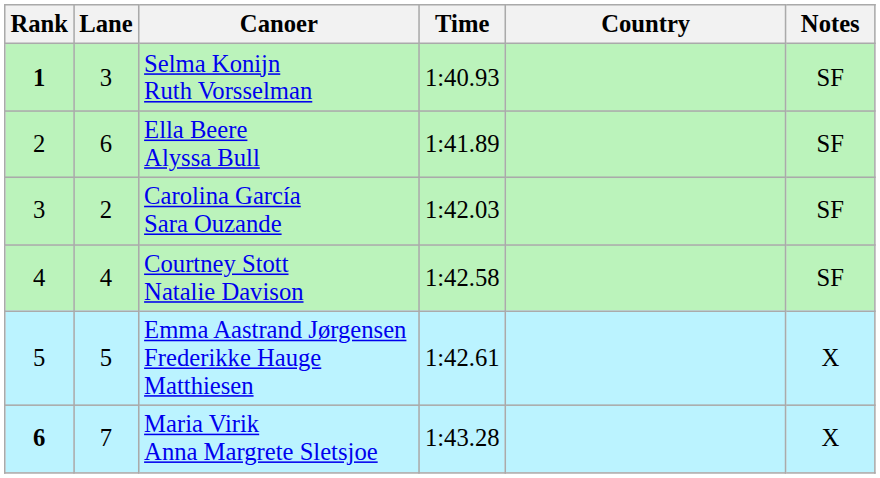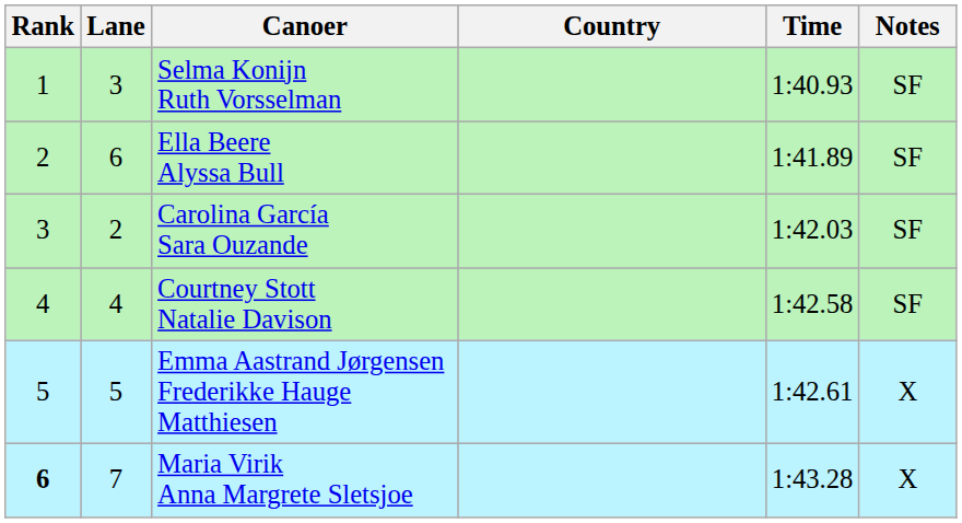 <table class="wikitable sortable" style="text-align:center;">
 <tr>
 <th width="30">Rank</th>
 <th width="30">Lane</th>
 <th width="175">Canoer</th>
+<th width="175">Country</th>
 <th width="30">Time</th>
-<th width="175">Country</th>
 <th width="50">Notes</th>
 </tr>
 <tr bgcolor=bbf3bb>
-<td><strong>1</strong></td>
+<td>1</td>
 <td>3</td>
 <td align="left"><a href='#'>Selma Konijn</a><br><a href='#'>Ruth Vorsselman</a></td>
+<td align="left"></td>
 <td>1:40.93</td>
-<td align="left"></td>
 <td>SF</td>
 </tr>
 <tr bgcolor=bbf3bb>
 <td>2</td>
 <td>6</td>
 <td align="left"><a href='#'>Ella Beere</a><br><a href='#'>Alyssa Bull</a></td>
+<td align="left"></td>
 <td>1:41.89</td>
-<td align="left"></td>
 <td>SF</td>
 </tr>
 <tr bgcolor=bbf3bb>
 <td>3</td>
 <td>2</td>
 <td align="left"><a href='#'>Carolina García</a><br><a href='#'>Sara Ouzande</a></td>
+<td align="left"></td>
 <td>1:42.03</td>
-<td align="left"></td>
 <td>SF</td>
 </tr>
 <tr bgcolor=bbf3bb>
 <td>4</td>
 <td>4</td>
 <td align="left"><a href='#'>Courtney Stott</a><br><a href='#'>Natalie Davison</a></td>
+<td align="left"></td>
 <td>1:42.58</td>
-<td align="left"></td>
 <td>SF</td>
 </tr>
 <tr bgcolor=bbf3ff>
 <td>5</td>
 <td>5</td>
 <td align="left"><a href='#'>Emma Aastrand Jørgensen</a><br><a href='#'>Frederikke Hauge Matthiesen</a></td>
+<td align="left"></td>
 <td>1:42.61</td>
-<td align="left"></td>
 <td>X</td>
 </tr>
 <tr bgcolor=bbf3ff>
 <td><strong>6</strong></td>
 <td>7</td>
 <td align="left"><a href='#'>Maria Virik</a><br><a href='#'>Anna Margrete Sletsjoe</a></td>
+<td align="left"></td>
 <td>1:43.28</td>
-<td align="left"></td>
 <td>X</td>
 </tr>
 </table>
